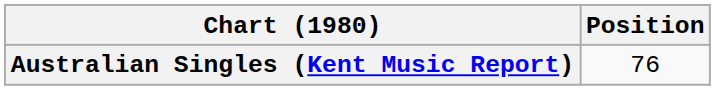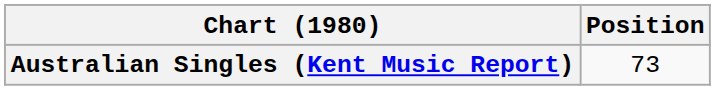 <table class="wikitable sortable plainrowheaders" style="text-align:center">
 <tr>
 <th>Chart (1980)</th>
 <th>Position</th>
 </tr>
 <tr>
 <th scope="row">Australian Singles (<a href='#'>Kent Music Report</a>)</th>
-<td>76</td>
+<td>73</td>
 </tr>
 </table>
